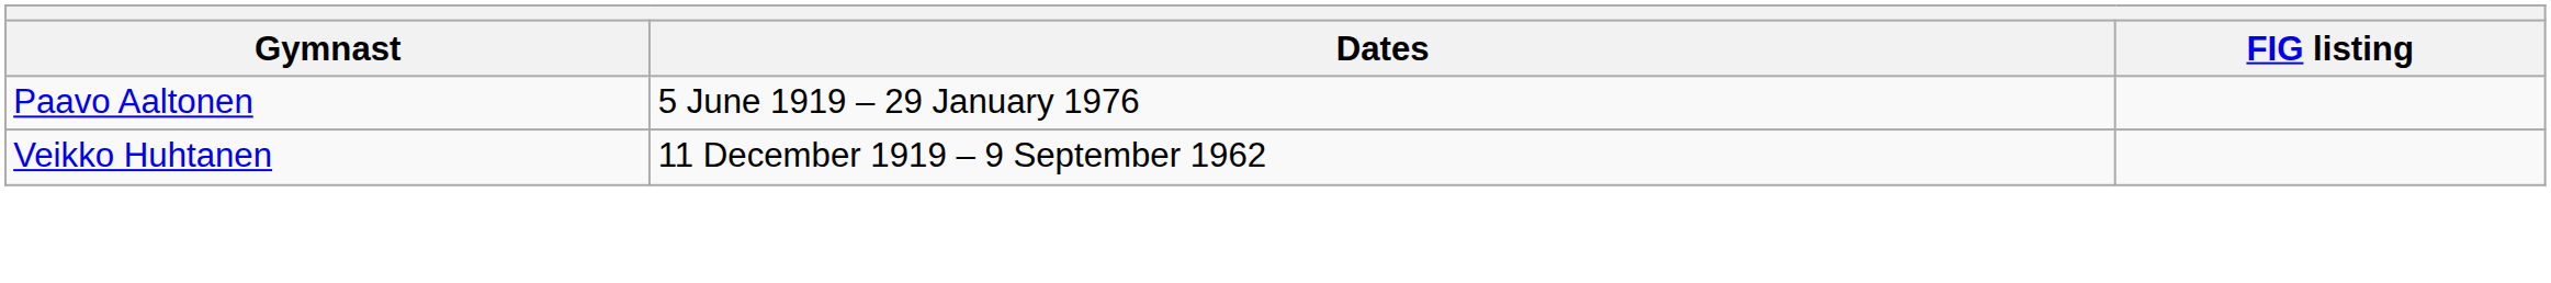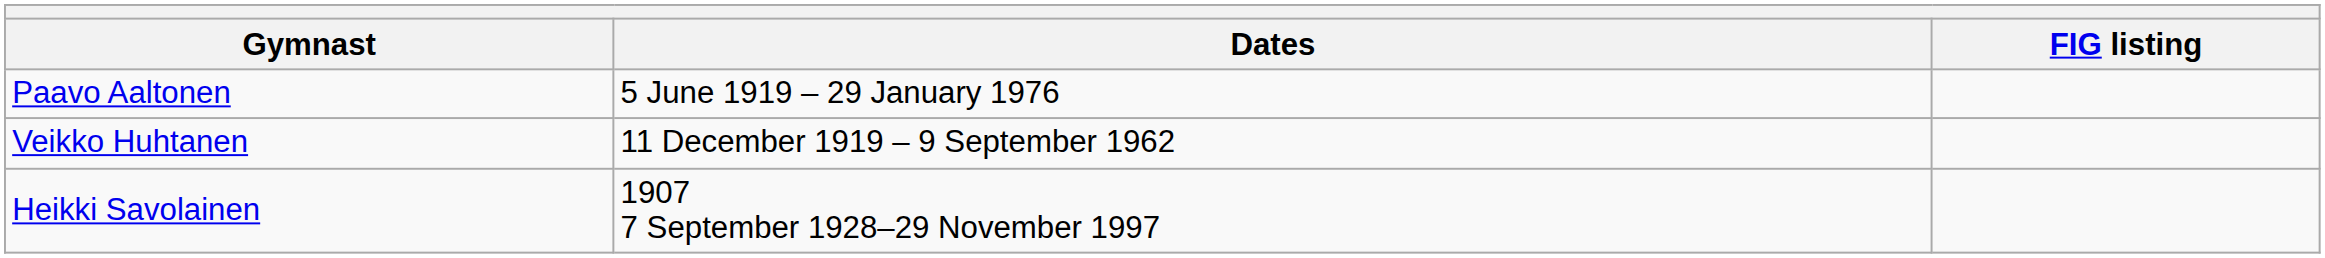 <table class="wikitable mw-collapsible mw-collapsed" width="75%">
 <tr>
 <th colspan="3"></th>
 </tr>
 <tr>
 <th>Gymnast</th>
 <th>Dates</th>
 <th><a href='#'>FIG</a> listing</th>
 </tr>
 <tr>
 <td><a href='#'>Paavo Aaltonen</a></td>
 <td>5 June 1919 – 29 January 1976</td>
 <td></td>
 </tr>
 <tr>
 <td><a href='#'>Veikko Huhtanen</a></td>
 <td>11 December 1919 – 9 September 1962</td>
 <td></td>
 </tr>
+<tr>
+<td><a href='#'>Heikki Savolainen</a></td>
+<td>1907<br>7 September 1928–29 November 1997</td>
+<td></td>
+</tr>
 </table>
